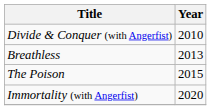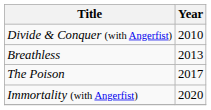 <table class="wikitable">
 <tr>
 <th>Title</th>
 <th>Year</th>
 </tr>
 <tr>
 <td><em>Divide & Conquer</em> <small>(with <a href='#'>Angerfist</a>)</small></td>
 <td>2010</td>
 </tr>
 <tr>
 <td><em>Breathless</em></td>
 <td>2013</td>
 </tr>
 <tr>
 <td><em>The Poison</em></td>
-<td>2015</td>
+<td>2017</td>
 </tr>
 <tr>
 <td><em>Immortality</em> <small>(with <a href='#'>Angerfist</a>)</small></td>
 <td>2020</td>
 </tr>
 <tr>
 </tr>
 </table>
